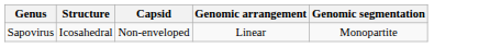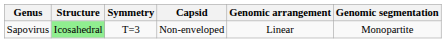 <table class="wikitable sortable" style="text-align:center">
 <tr>
 <th>Genus</th>
 <th>Structure</th>
+<th>Symmetry</th>
 <th>Capsid</th>
 <th>Genomic arrangement</th>
 <th>Genomic segmentation</th>
 </tr>
 <tr>
 <td>Sapovirus</td>
-<td>Icosahedral</td>
+<td style="background: lightgreen;">Icosahedral</td>
+<td>T=3</td>
 <td>Non-enveloped</td>
 <td>Linear</td>
 <td>Monopartite</td>
 </tr>
 </table>
